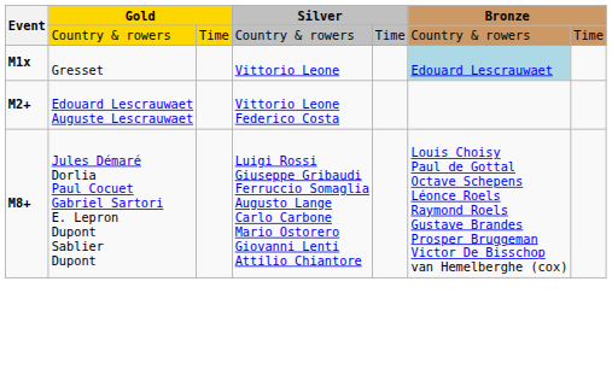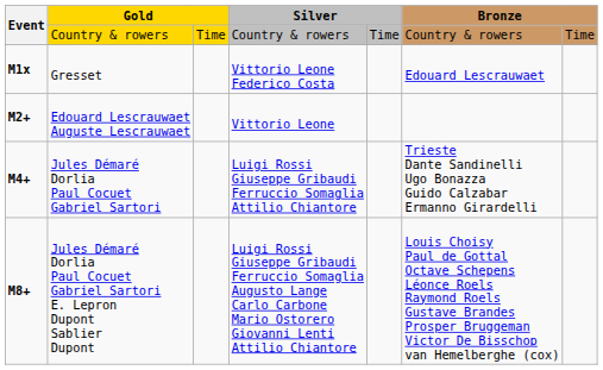 <table class="wikitable">
 <tr>
 <th rowspan="2">Event</th>
 <th colspan="2" style="background:gold;">Gold</th>
 <th colspan="2" style="background:silver;">Silver</th>
 <th colspan="2" style="background:#c96;">Bronze</th>
 </tr>
 <tr>
 <td style="background:gold;">Country & rowers</td>
 <td style="background:gold;">Time</td>
 <td style="background:silver;">Country & rowers</td>
 <td style="background:silver;">Time</td>
 <td style="background:#c96;">Country & rowers</td>
 <td style="background:#c96;">Time</td>
 </tr>
 <tr>
 <td><strong>M1x</strong></td>
 <td> <br> Gresset</td>
 <td></td>
-<td> <br> <a href='#'>Vittorio Leone</a></td>
+<td> <br> <a href='#'>Vittorio Leone</a> <br> <a href='#'>Federico Costa</a></td>
 <td></td>
-<td style="background: lightblue;"> <br> <a href='#'>Edouard Lescrauwaet</a></td>
+<td> <br> <a href='#'>Edouard Lescrauwaet</a></td>
 <td></td>
 </tr>
 <tr>
 <td><strong>M2+</strong></td>
 <td> <br> <a href='#'>Edouard Lescrauwaet</a> <br> <a href='#'>Auguste Lescrauwaet</a></td>
 <td></td>
-<td> <br> <a href='#'>Vittorio Leone</a> <br> <a href='#'>Federico Costa</a></td>
+<td> <br> <a href='#'>Vittorio Leone</a></td>
 <td></td>
 <td></td>
+<td></td>
+</tr>
+<tr>
+<td><strong>M4+</strong></td>
+<td> <br> <a href='#'>Jules Démaré</a> <br> Dorlia <br> <a href='#'>Paul Cocuet</a> <br> <a href='#'>Gabriel Sartori</a></td>
+<td></td>
+<td> <br> <a href='#'>Luigi Rossi</a> <br> <a href='#'>Giuseppe Gribaudi</a> <br> <a href='#'>Ferruccio Somaglia</a> <br> <a href='#'>Attilio Chiantore</a></td>
+<td></td>
+<td> <a href='#'>Trieste</a> <br> Dante Sandinelli <br> Ugo Bonazza <br> Guido Calzabar <br> Ermanno Girardelli</td>
 <td></td>
 </tr>
 <tr>
 <td><strong>M8+</strong></td>
 <td> <br> <a href='#'>Jules Démaré</a> <br> Dorlia <br> <a href='#'>Paul Cocuet</a> <br> <a href='#'>Gabriel Sartori</a> <br> E. Lepron <br> Dupont <br> Sablier <br> Dupont</td>
 <td></td>
 <td> <br> <a href='#'>Luigi Rossi</a> <br> <a href='#'>Giuseppe Gribaudi</a> <br> <a href='#'>Ferruccio Somaglia</a> <br> <a href='#'>Augusto Lange</a> <br> <a href='#'>Carlo Carbone</a> <br> <a href='#'>Mario Ostorero</a> <br> <a href='#'>Giovanni Lenti</a> <br> <a href='#'>Attilio Chiantore</a></td>
 <td></td>
 <td> <br> <a href='#'>Louis Choisy</a> <br> <a href='#'>Paul de Gottal</a> <br> <a href='#'>Octave Schepens</a> <br> <a href='#'>Léonce Roels</a> <br> <a href='#'>Raymond Roels</a> <br> <a href='#'>Gustave Brandes</a> <br> <a href='#'>Prosper Bruggeman</a> <br> <a href='#'>Victor De Bisschop</a> <br> van Hemelberghe (cox)</td>
 <td></td>
 </tr>
 </table>
